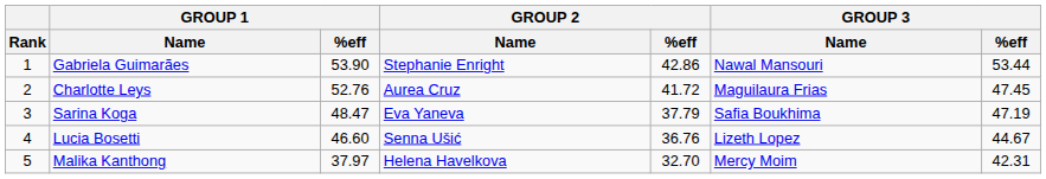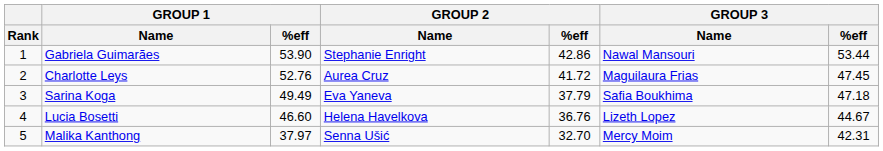 <table class="wikitable" style="font-size:90%">
 <tr>
 <th></th>
 <th colspan="2">GROUP 1</th>
 <th colspan="2">GROUP 2</th>
 <th colspan="2">GROUP 3</th>
 </tr>
 <tr>
 <th width=30>Rank</th>
 <th width=250>Name</th>
 <th width=50>%eff</th>
 <th width=250>Name</th>
 <th width=50>%eff</th>
 <th width=250>Name</th>
 <th width=50>%eff</th>
 </tr>
 <tr>
 <td align=center>1</td>
 <td> <a href='#'>Gabriela Guimarães</a></td>
 <td align=center>53.90</td>
 <td> <a href='#'>Stephanie Enright</a></td>
 <td align=center>42.86</td>
 <td> <a href='#'>Nawal Mansouri</a></td>
 <td align=center>53.44</td>
 </tr>
 <tr>
 <td align=center>2</td>
 <td> <a href='#'>Charlotte Leys</a></td>
 <td align=center>52.76</td>
 <td> <a href='#'>Aurea Cruz</a></td>
 <td align=center>41.72</td>
 <td> <a href='#'>Maguilaura Frias</a></td>
 <td align=center>47.45</td>
 </tr>
 <tr>
 <td align=center>3</td>
 <td> <a href='#'>Sarina Koga</a></td>
-<td align=center>48.47</td>
+<td align=center>49.49</td>
 <td> <a href='#'>Eva Yaneva</a></td>
 <td align=center>37.79</td>
 <td> <a href='#'>Safia Boukhima</a></td>
-<td align=center>47.19</td>
+<td align=center>47.18</td>
 </tr>
 <tr>
 <td align=center>4</td>
 <td> <a href='#'>Lucia Bosetti</a></td>
 <td align=center>46.60</td>
-<td> <a href='#'>Senna Ušić</a></td>
+<td> <a href='#'>Helena Havelkova</a></td>
 <td align=center>36.76</td>
 <td> <a href='#'>Lizeth Lopez</a></td>
 <td align=center>44.67</td>
 </tr>
 <tr>
 <td align=center>5</td>
 <td> <a href='#'>Malika Kanthong</a></td>
 <td align=center>37.97</td>
-<td> <a href='#'>Helena Havelkova</a></td>
+<td> <a href='#'>Senna Ušić</a></td>
 <td align=center>32.70</td>
 <td> <a href='#'>Mercy Moim</a></td>
 <td align=center>42.31</td>
 </tr>
 </table>
